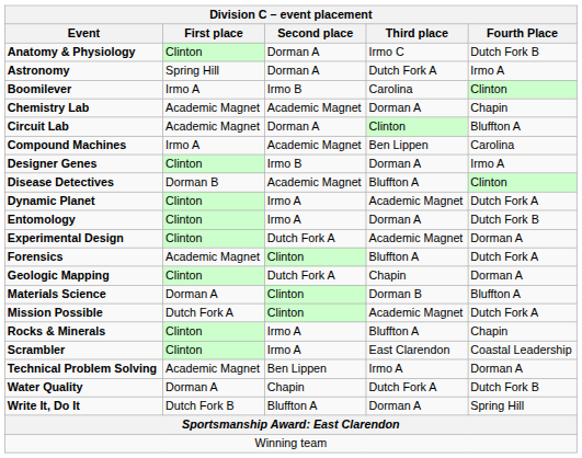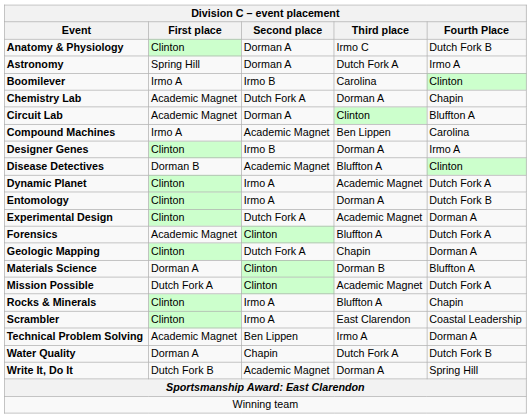 <table class="wikitable collapsible collapsed" style="float:left; width:780px">
 <tr>
 <th colspan=5>Division C – event placement</th>
 </tr>
 <tr>
 <th>Event</th>
 <th>First place</th>
 <th>Second place</th>
 <th>Third place</th>
 <th>Fourth Place</th>
 </tr>
 <tr>
 <td><strong>Anatomy & Physiology</strong></td>
 <td style="background: #ccffcc">Clinton</td>
 <td>Dorman A</td>
 <td>Irmo C</td>
 <td>Dutch Fork B</td>
 </tr>
 <tr>
 <td><strong>Astronomy</strong></td>
 <td>Spring Hill</td>
 <td>Dorman A</td>
 <td>Dutch Fork A</td>
 <td>Irmo A</td>
 </tr>
 <tr>
 <td><strong>Boomilever</strong></td>
 <td>Irmo A</td>
 <td>Irmo B</td>
 <td>Carolina</td>
 <td style="background: #ccffcc">Clinton</td>
 </tr>
 <tr>
 <td><strong>Chemistry Lab</strong></td>
 <td>Academic Magnet</td>
-<td>Academic Magnet</td>
+<td>Dutch Fork A</td>
 <td>Dorman A</td>
 <td>Chapin</td>
 </tr>
 <tr>
 <td><strong>Circuit Lab</strong></td>
 <td>Academic Magnet</td>
 <td>Dorman A</td>
 <td style="background: #ccffcc">Clinton</td>
 <td>Bluffton A</td>
 </tr>
 <tr>
 <td><strong>Compound Machines</strong></td>
 <td>Irmo A</td>
 <td>Academic Magnet</td>
 <td>Ben Lippen</td>
 <td>Carolina</td>
 </tr>
 <tr>
 <td><strong>Designer Genes</strong></td>
 <td style="background: #ccffcc">Clinton</td>
 <td>Irmo B</td>
 <td>Dorman A</td>
 <td>Irmo A</td>
 </tr>
 <tr>
 <td><strong>Disease Detectives</strong></td>
 <td>Dorman B</td>
 <td>Academic Magnet</td>
 <td>Bluffton A</td>
 <td style="background: #ccffcc">Clinton</td>
 </tr>
 <tr>
 <td><strong>Dynamic Planet</strong></td>
 <td style="background: #ccffcc">Clinton</td>
 <td>Irmo A</td>
 <td>Academic Magnet</td>
 <td>Dutch Fork A</td>
 </tr>
 <tr>
 <td><strong>Entomology</strong></td>
 <td style="background: #ccffcc">Clinton</td>
 <td>Irmo A</td>
 <td>Dorman A</td>
 <td>Dutch Fork B</td>
 </tr>
 <tr>
 <td><strong>Experimental Design</strong></td>
 <td style="background: #ccffcc">Clinton</td>
 <td>Dutch Fork A</td>
 <td>Academic Magnet</td>
 <td>Dorman A</td>
 </tr>
 <tr>
 <td><strong>Forensics</strong></td>
 <td>Academic Magnet</td>
 <td style="background: #ccffcc">Clinton</td>
 <td>Bluffton A</td>
 <td>Dutch Fork A</td>
 </tr>
 <tr>
 <td><strong>Geologic Mapping</strong></td>
 <td style="background: #ccffcc">Clinton</td>
 <td>Dutch Fork A</td>
 <td>Chapin</td>
 <td>Dorman A</td>
 </tr>
 <tr>
 <td><strong>Materials Science</strong></td>
 <td>Dorman A</td>
 <td style="background: #ccffcc">Clinton</td>
 <td>Dorman B</td>
 <td>Bluffton A</td>
 </tr>
 <tr>
 <td><strong>Mission Possible</strong></td>
 <td>Dutch Fork A</td>
 <td style="background: #ccffcc">Clinton</td>
 <td>Academic Magnet</td>
 <td>Dutch Fork A</td>
 </tr>
 <tr>
 <td><strong>Rocks & Minerals</strong></td>
 <td style="background: #ccffcc">Clinton</td>
 <td>Irmo A</td>
 <td>Bluffton A</td>
 <td>Chapin</td>
 </tr>
 <tr>
 <td><strong>Scrambler</strong></td>
 <td style="background: #ccffcc">Clinton</td>
 <td>Irmo A</td>
 <td>East Clarendon</td>
 <td>Coastal Leadership</td>
 </tr>
 <tr>
 <td><strong>Technical Problem Solving</strong></td>
 <td>Academic Magnet</td>
 <td>Ben Lippen</td>
 <td>Irmo A</td>
 <td>Dorman A</td>
 </tr>
 <tr>
 <td><strong>Water Quality</strong></td>
 <td>Dorman A</td>
 <td>Chapin</td>
 <td>Dutch Fork A</td>
 <td>Dutch Fork B</td>
 </tr>
 <tr>
 <td><strong>Write It, Do It</strong></td>
 <td>Dutch Fork B</td>
-<td>Bluffton A</td>
+<td>Academic Magnet</td>
 <td>Dorman A</td>
 <td>Spring Hill</td>
 </tr>
 <tr>
 <th colspan=5><em>Sportsmanship Award: East Clarendon</em></th>
 </tr>
 <tr>
 <td colspan=5 style=text-align:center> Winning team</td>
 </tr>
 </table>
